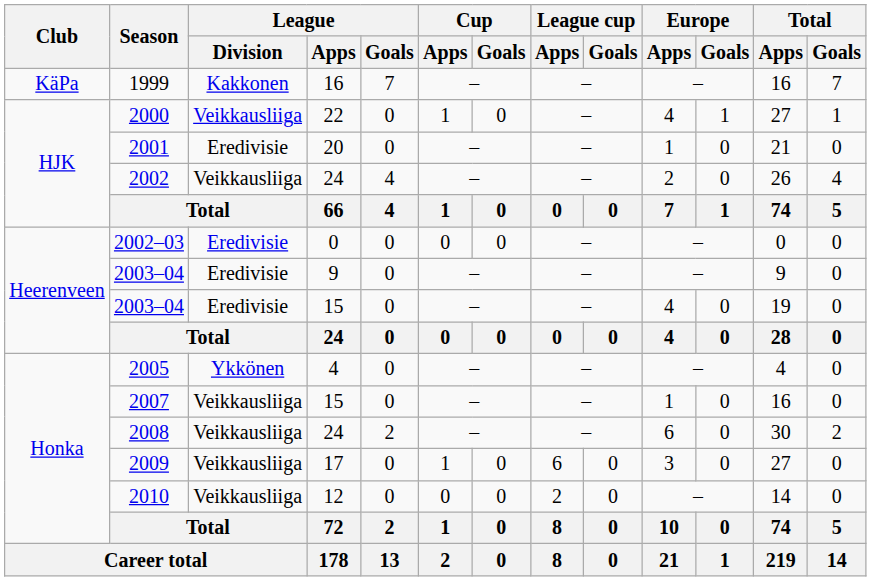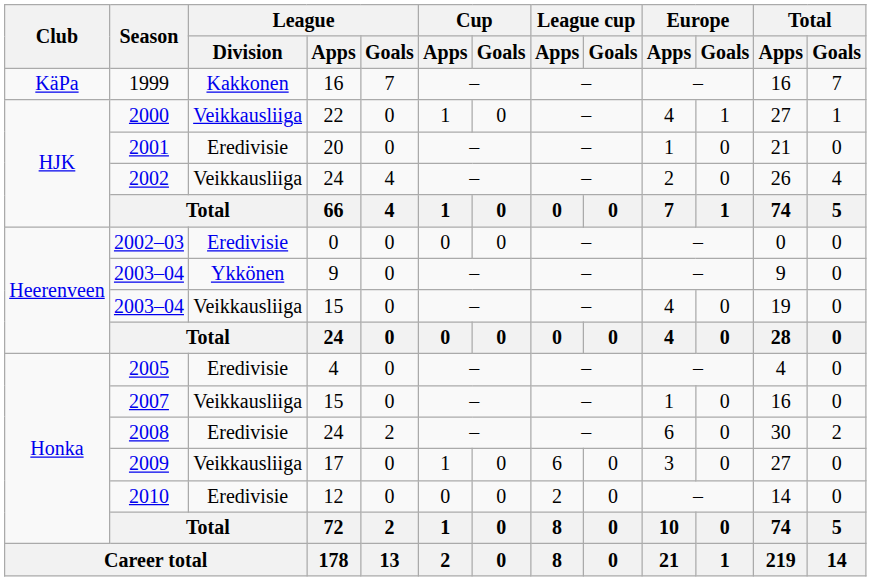 <table class="wikitable" style="text-align:center">
 <tr>
 <th rowspan="2">Club</th>
 <th rowspan="2">Season</th>
 <th colspan="3">League</th>
 <th colspan="2">Cup</th>
 <th colspan="2">League cup</th>
 <th colspan="2">Europe</th>
 <th colspan="2">Total</th>
 </tr>
 <tr>
 <th>Division</th>
 <th>Apps</th>
 <th>Goals</th>
 <th>Apps</th>
 <th>Goals</th>
 <th>Apps</th>
 <th>Goals</th>
 <th>Apps</th>
 <th>Goals</th>
 <th>Apps</th>
 <th>Goals</th>
 </tr>
 <tr>
 <td><a href='#'>KäPa</a></td>
 <td>1999</td>
 <td><a href='#'>Kakkonen</a></td>
 <td>16</td>
 <td>7</td>
 <td colspan=2>–</td>
 <td colspan=2>–</td>
 <td colspan=2>–</td>
 <td>16</td>
 <td>7</td>
 </tr>
 <tr>
 <td rowspan=4><a href='#'>HJK</a></td>
 <td><a href='#'>2000</a></td>
 <td><a href='#'>Veikkausliiga</a></td>
 <td>22</td>
 <td>0</td>
 <td>1</td>
 <td>0</td>
 <td colspan=2>–</td>
 <td>4</td>
 <td>1</td>
 <td>27</td>
 <td>1</td>
 </tr>
 <tr>
 <td><a href='#'>2001</a></td>
 <td>Eredivisie</td>
 <td>20</td>
 <td>0</td>
 <td colspan=2>–</td>
 <td colspan=2>–</td>
 <td>1</td>
 <td>0</td>
 <td>21</td>
 <td>0</td>
 </tr>
 <tr>
 <td><a href='#'>2002</a></td>
 <td>Veikkausliiga</td>
 <td>24</td>
 <td>4</td>
 <td colspan=2>–</td>
 <td colspan=2>–</td>
 <td>2</td>
 <td>0</td>
 <td>26</td>
 <td>4</td>
 </tr>
 <tr>
 <th colspan=2>Total</th>
 <th>66</th>
 <th>4</th>
 <th>1</th>
 <th>0</th>
 <th>0</th>
 <th>0</th>
 <th>7</th>
 <th>1</th>
 <th>74</th>
 <th>5</th>
 </tr>
 <tr>
 <td rowspan=4><a href='#'>Heerenveen</a></td>
 <td><a href='#'>2002–03</a></td>
 <td><a href='#'>Eredivisie</a></td>
 <td>0</td>
 <td>0</td>
 <td>0</td>
 <td>0</td>
 <td colspan=2>–</td>
 <td colspan=2>–</td>
 <td>0</td>
 <td>0</td>
 </tr>
 <tr>
 <td><a href='#'>2003–04</a></td>
-<td>Eredivisie</td>
+<td><a href='#'>Ykkönen</a></td>
 <td>9</td>
 <td>0</td>
 <td colspan=2>–</td>
 <td colspan=2>–</td>
 <td colspan=2>–</td>
 <td>9</td>
 <td>0</td>
 </tr>
 <tr>
 <td><a href='#'>2003–04</a></td>
-<td>Eredivisie</td>
+<td>Veikkausliiga</td>
 <td>15</td>
 <td>0</td>
 <td colspan=2>–</td>
 <td colspan=2>–</td>
 <td>4</td>
 <td>0</td>
 <td>19</td>
 <td>0</td>
 </tr>
 <tr>
 <th colspan=2>Total</th>
 <th>24</th>
 <th>0</th>
 <th>0</th>
 <th>0</th>
 <th>0</th>
 <th>0</th>
 <th>4</th>
 <th>0</th>
 <th>28</th>
 <th>0</th>
 </tr>
 <tr>
 <td rowspan=6><a href='#'>Honka</a></td>
 <td><a href='#'>2005</a></td>
-<td><a href='#'>Ykkönen</a></td>
+<td>Eredivisie</td>
 <td>4</td>
 <td>0</td>
 <td colspan=2>–</td>
 <td colspan=2>–</td>
 <td colspan=2>–</td>
 <td>4</td>
 <td>0</td>
 </tr>
 <tr>
 <td><a href='#'>2007</a></td>
 <td>Veikkausliiga</td>
 <td>15</td>
 <td>0</td>
 <td colspan=2>–</td>
 <td colspan=2>–</td>
 <td>1</td>
 <td>0</td>
 <td>16</td>
 <td>0</td>
 </tr>
 <tr>
 <td><a href='#'>2008</a></td>
-<td>Veikkausliiga</td>
+<td>Eredivisie</td>
 <td>24</td>
 <td>2</td>
 <td colspan=2>–</td>
 <td colspan=2>–</td>
 <td>6</td>
 <td>0</td>
 <td>30</td>
 <td>2</td>
 </tr>
 <tr>
 <td><a href='#'>2009</a></td>
 <td>Veikkausliiga</td>
 <td>17</td>
 <td>0</td>
 <td>1</td>
 <td>0</td>
 <td>6</td>
 <td>0</td>
 <td>3</td>
 <td>0</td>
 <td>27</td>
 <td>0</td>
 </tr>
 <tr>
 <td><a href='#'>2010</a></td>
-<td>Veikkausliiga</td>
+<td>Eredivisie</td>
 <td>12</td>
 <td>0</td>
 <td>0</td>
 <td>0</td>
 <td>2</td>
 <td>0</td>
 <td colspan=2>–</td>
 <td>14</td>
 <td>0</td>
 </tr>
 <tr>
 <th colspan=2>Total</th>
 <th>72</th>
 <th>2</th>
 <th>1</th>
 <th>0</th>
 <th>8</th>
 <th>0</th>
 <th>10</th>
 <th>0</th>
 <th>74</th>
 <th>5</th>
 </tr>
 <tr>
 <th colspan="3">Career total</th>
 <th>178</th>
 <th>13</th>
 <th>2</th>
 <th>0</th>
 <th>8</th>
 <th>0</th>
 <th>21</th>
 <th>1</th>
 <th>219</th>
 <th>14</th>
 </tr>
 </table>
